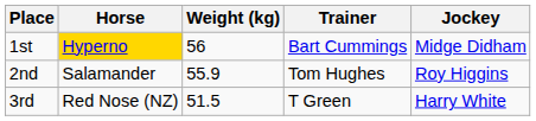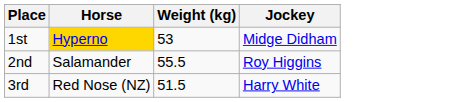 <table class="wikitable sortable">
 <tr>
 <th>Place</th>
 <th>Horse</th>
 <th>Weight (kg)</th>
-<th>Trainer</th>
 <th>Jockey</th>
 </tr>
 <tr>
 <td>1st</td>
 <td style="background: gold;"><a href='#'>Hyperno</a></td>
-<td>56</td>
-<td><a href='#'>Bart Cummings</a></td>
+<td>53</td>
 <td><a href='#'>Midge Didham</a></td>
 </tr>
 <tr>
 <td>2nd</td>
 <td>Salamander</td>
-<td>55.9</td>
-<td>Tom Hughes</td>
+<td>55.5</td>
 <td><a href='#'>Roy Higgins</a></td>
 </tr>
 <tr>
 <td>3rd</td>
 <td>Red Nose (NZ)</td>
 <td>51.5</td>
-<td>T Green</td>
 <td><a href='#'>Harry White</a></td>
 </tr>
 </table>
